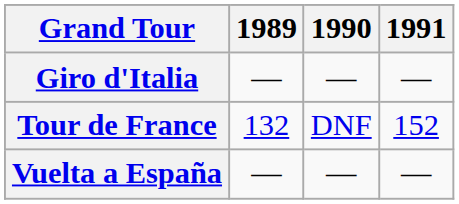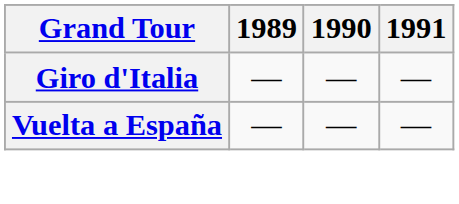 <table class="wikitable plainrowheaders">
 <tr>
 <th scope="col"><a href='#'>Grand Tour</a></th>
 <th scope="col">1989</th>
 <th scope="col">1990</th>
 <th scope="col">1991</th>
 </tr>
 <tr style="text-align:center;">
 <th scope="row"> <a href='#'>Giro d'Italia</a></th>
 <td>—</td>
 <td>—</td>
 <td>—</td>
 </tr>
 <tr style="text-align:center;">
-<th scope="row"> <a href='#'>Tour de France</a></th>
-<td><a href='#'>132</a></td>
-<td><a href='#'>DNF</a></td>
-<td><a href='#'>152</a></td>
-</tr>
-<tr style="text-align:center;">
 <th scope="row"> <a href='#'>Vuelta a España</a></th>
 <td>—</td>
 <td>—</td>
 <td>—</td>
 </tr>
 </table>
